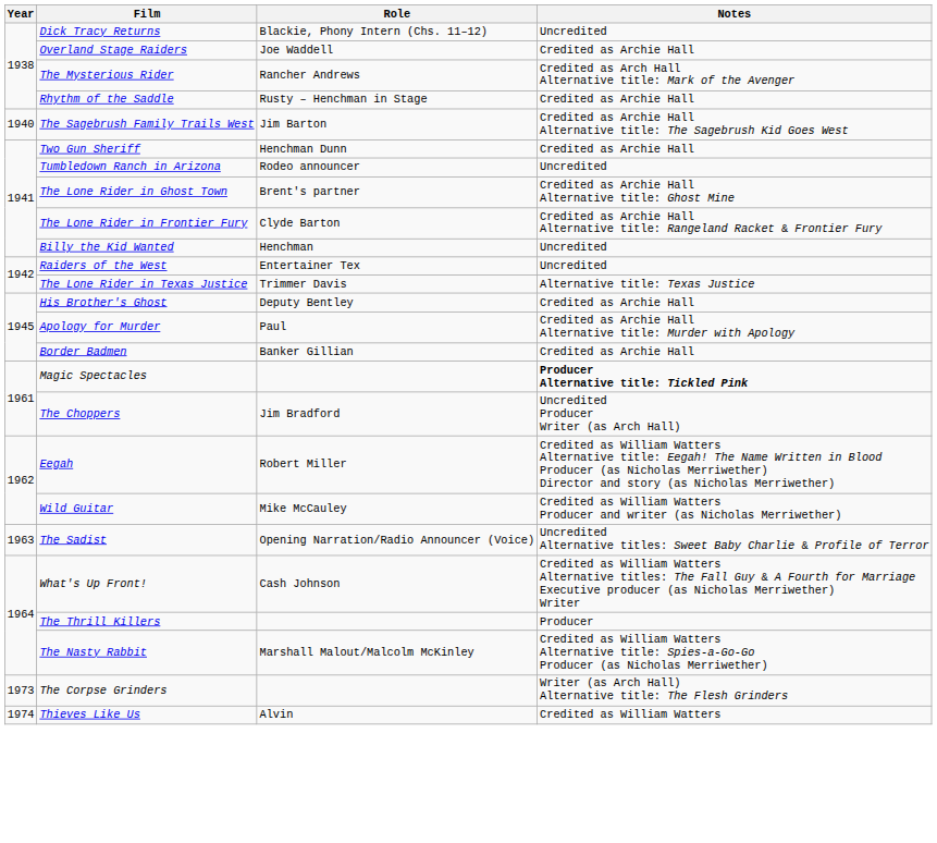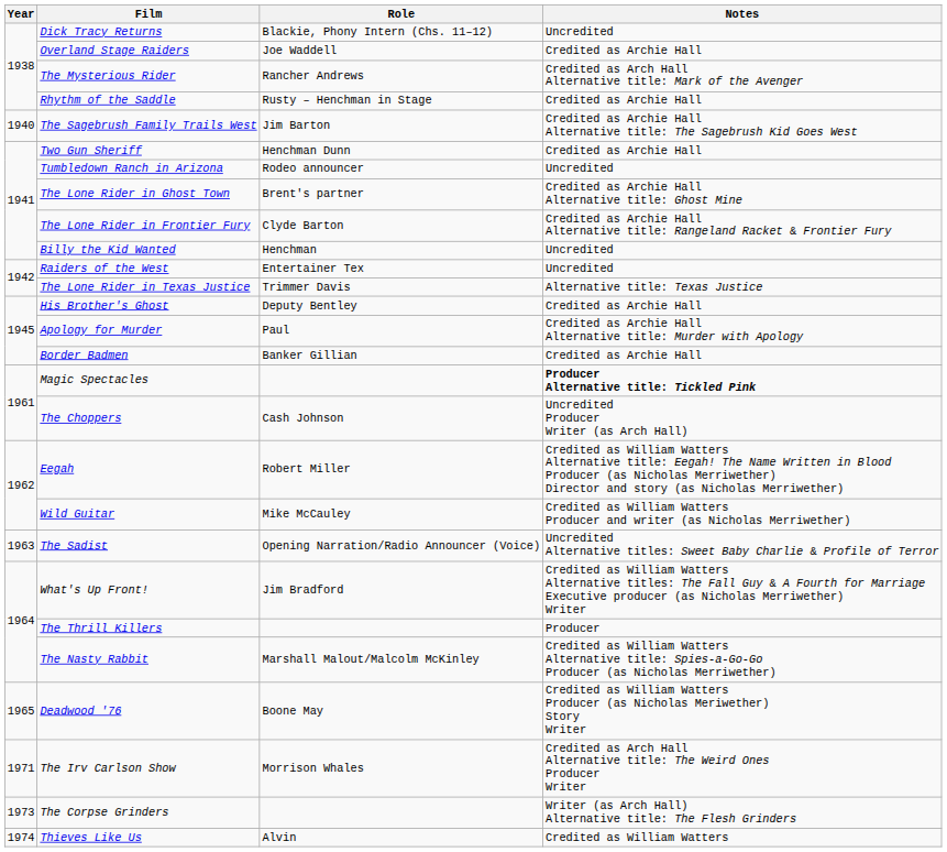 <table class="wikitable">
 <tr>
 <th>Year</th>
 <th>Film</th>
 <th>Role</th>
 <th>Notes</th>
 </tr>
 <tr>
 <td rowspan=4>1938</td>
 <td><em><a href='#'>Dick Tracy Returns</a></em></td>
 <td>Blackie, Phony Intern (Chs. 11–12)</td>
 <td>Uncredited</td>
 </tr>
 <tr>
 <td><em><a href='#'>Overland Stage Raiders</a></em></td>
 <td>Joe Waddell</td>
 <td>Credited as Archie Hall</td>
 </tr>
 <tr>
 <td><em><a href='#'>The Mysterious Rider</a></em></td>
 <td>Rancher Andrews</td>
 <td>Credited as Arch Hall<br>Alternative title: <em>Mark of the Avenger</em></td>
 </tr>
 <tr>
 <td><em><a href='#'>Rhythm of the Saddle</a></em></td>
 <td>Rusty – Henchman in Stage</td>
 <td>Credited as Archie Hall</td>
 </tr>
 <tr>
 <td>1940</td>
 <td><em><a href='#'>The Sagebrush Family Trails West</a></em></td>
 <td>Jim Barton</td>
 <td>Credited as Archie Hall<br>Alternative title: <em>The Sagebrush Kid Goes West</em></td>
 </tr>
 <tr>
 <td rowspan=5>1941</td>
 <td><em><a href='#'>Two Gun Sheriff</a></em></td>
 <td>Henchman Dunn</td>
 <td>Credited as Archie Hall</td>
 </tr>
 <tr>
 <td><em><a href='#'>Tumbledown Ranch in Arizona</a></em></td>
 <td>Rodeo announcer</td>
 <td>Uncredited</td>
 </tr>
 <tr>
 <td><em><a href='#'>The Lone Rider in Ghost Town</a></em></td>
 <td>Brent's partner</td>
 <td>Credited as Archie Hall<br>Alternative title: <em>Ghost Mine</em></td>
 </tr>
 <tr>
 <td><em><a href='#'>The Lone Rider in Frontier Fury</a></em></td>
 <td>Clyde Barton</td>
 <td>Credited as Archie Hall<br>Alternative title: <em>Rangeland Racket</em> & <em>Frontier Fury</em></td>
 </tr>
 <tr>
 <td><em><a href='#'>Billy the Kid Wanted</a></em></td>
 <td>Henchman</td>
 <td>Uncredited</td>
 </tr>
 <tr>
 <td rowspan=2>1942</td>
 <td><em><a href='#'>Raiders of the West</a></em></td>
 <td>Entertainer Tex</td>
 <td>Uncredited</td>
 </tr>
 <tr>
 <td><em><a href='#'>The Lone Rider in Texas Justice</a></em></td>
 <td>Trimmer Davis</td>
 <td>Alternative title: <em>Texas Justice</em></td>
 </tr>
 <tr>
 <td rowspan=3>1945</td>
 <td><em><a href='#'>His Brother's Ghost</a></em></td>
 <td>Deputy Bentley</td>
 <td>Credited as Archie Hall</td>
 </tr>
 <tr>
 <td><em><a href='#'>Apology for Murder</a></em></td>
 <td>Paul</td>
 <td>Credited as Archie Hall<br>Alternative title: <em>Murder with Apology</em></td>
 </tr>
 <tr>
 <td><em><a href='#'>Border Badmen</a></em></td>
 <td>Banker Gillian</td>
 <td>Credited as Archie Hall</td>
 </tr>
 <tr>
 <td rowspan=2>1961</td>
 <td><em>Magic Spectacles</em></td>
 <td></td>
 <td><strong>Producer<br>Alternative title: <em>Tickled Pink</em></strong></td>
 </tr>
 <tr>
 <td><em><a href='#'>The Choppers</a></em></td>
-<td>Jim Bradford</td>
+<td>Cash Johnson</td>
 <td>Uncredited<br>Producer<br>Writer (as Arch Hall)</td>
 </tr>
 <tr>
 <td rowspan=2>1962</td>
 <td><em><a href='#'>Eegah</a></em></td>
 <td>Robert Miller</td>
 <td>Credited as William Watters<br>Alternative title: <em>Eegah! The Name Written in Blood</em><br>Producer (as Nicholas Merriwether)<br>Director and story (as Nicholas Merriwether)</td>
 </tr>
 <tr>
 <td><em><a href='#'>Wild Guitar</a></em></td>
 <td>Mike McCauley</td>
 <td>Credited as William Watters<br>Producer and writer (as Nicholas Merriwether)</td>
 </tr>
 <tr>
 <td>1963</td>
 <td><em><a href='#'>The Sadist</a></em></td>
 <td>Opening Narration/Radio Announcer (Voice)</td>
 <td>Uncredited<br>Alternative titles: <em>Sweet Baby Charlie</em> & <em>Profile of Terror</em></td>
 </tr>
 <tr>
 <td rowspan=3>1964</td>
 <td><em>What's Up Front!</em></td>
-<td>Cash Johnson</td>
+<td>Jim Bradford</td>
 <td>Credited as William Watters<br>Alternative titles: <em>The Fall Guy</em> & <em>A Fourth for Marriage</em><br>Executive producer (as Nicholas Merriwether)<br>Writer</td>
 </tr>
 <tr>
 <td><em><a href='#'>The Thrill Killers</a></em></td>
 <td></td>
 <td>Producer</td>
 </tr>
 <tr>
 <td><em><a href='#'>The Nasty Rabbit</a></em></td>
 <td>Marshall Malout/Malcolm McKinley</td>
 <td>Credited as William Watters<br>Alternative title: <em>Spies-a-Go-Go</em><br>Producer (as Nicholas Merriwether)</td>
+</tr>
+<tr>
+<td>1965</td>
+<td><em><a href='#'>Deadwood '76</a></em></td>
+<td>Boone May</td>
+<td>Credited as William Watters<br>Producer (as Nicholas Meriwether)<br>Story<br>Writer</td>
+</tr>
+<tr>
+<td>1971</td>
+<td><em>The Irv Carlson Show</em></td>
+<td>Morrison Whales</td>
+<td>Credited as Arch Hall<br>Alternative title: <em>The Weird Ones</em><br>Producer<br>Writer</td>
 </tr>
 <tr>
 <td>1973</td>
 <td><em>The Corpse Grinders</em></td>
 <td></td>
 <td>Writer (as Arch Hall)<br>Alternative title: <em>The Flesh Grinders</em></td>
 </tr>
 <tr>
 <td>1974</td>
 <td><em><a href='#'>Thieves Like Us</a></em></td>
 <td>Alvin</td>
 <td>Credited as William Watters</td>
 </tr>
 </table>
